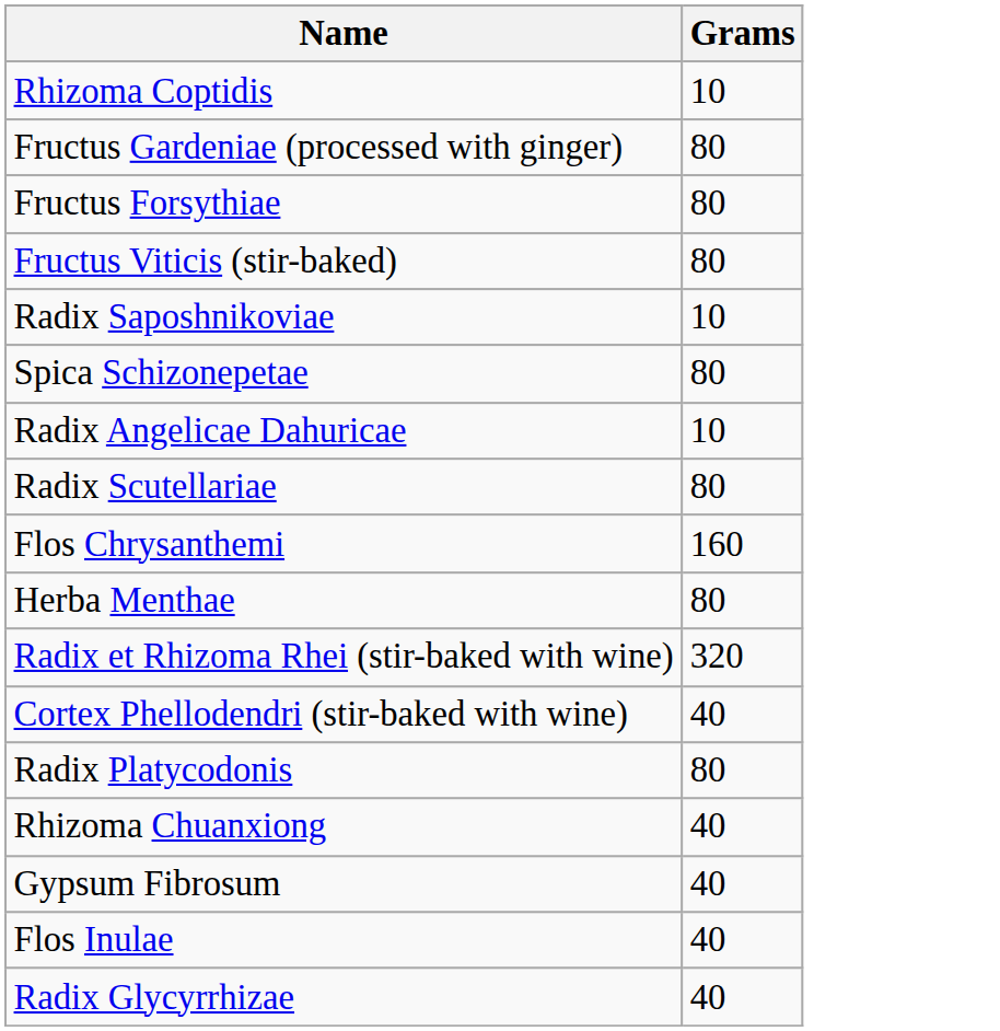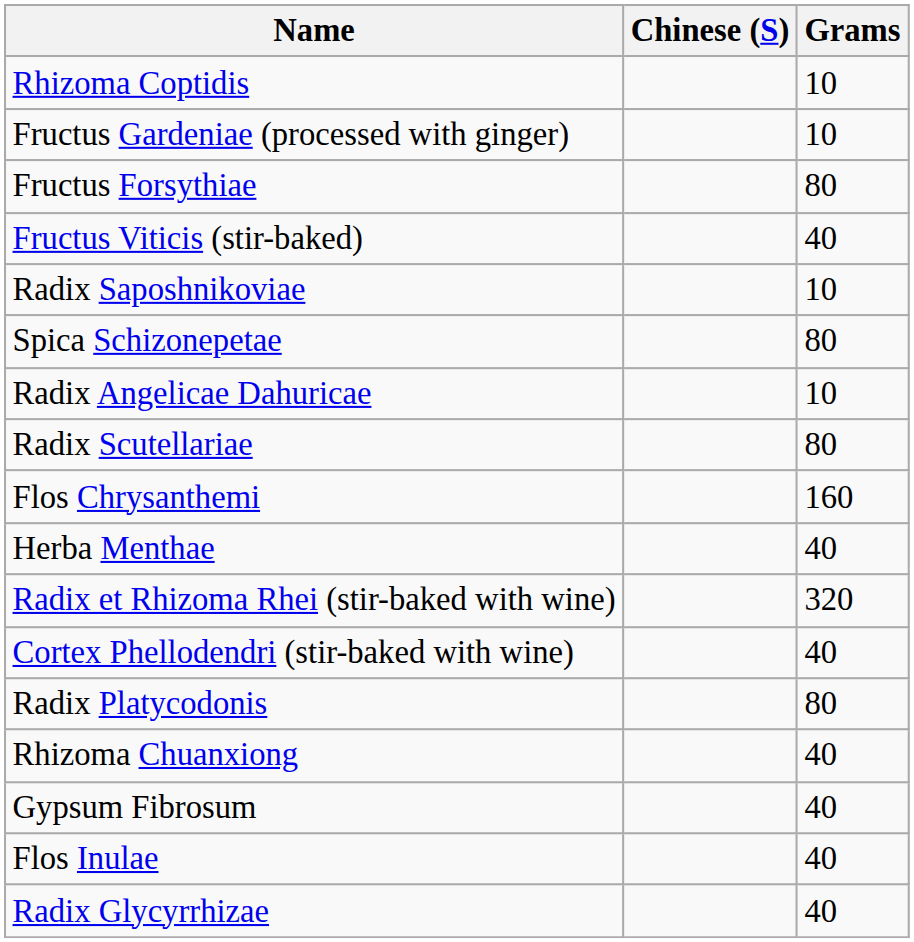 <table class="wikitable sortable">
 <tr>
 <th>Name</th>
+<th>Chinese (<a href='#'>S</a>)</th>
 <th>Grams</th>
 </tr>
 <tr>
 <td><a href='#'>Rhizoma Coptidis</a></td>
+<td></td>
 <td>10</td>
 </tr>
 <tr>
 <td>Fructus <a href='#'>Gardeniae</a> (processed with ginger)</td>
-<td>80</td>
+<td></td>
+<td>10</td>
 </tr>
 <tr>
 <td>Fructus <a href='#'>Forsythiae</a></td>
+<td></td>
 <td>80</td>
 </tr>
 <tr>
 <td><a href='#'>Fructus Viticis</a> (stir-baked)</td>
-<td>80</td>
+<td></td>
+<td>40</td>
 </tr>
 <tr>
 <td>Radix <a href='#'>Saposhnikoviae</a></td>
+<td></td>
 <td>10</td>
 </tr>
 <tr>
 <td>Spica <a href='#'>Schizonepetae</a></td>
+<td></td>
 <td>80</td>
 </tr>
 <tr>
 <td>Radix <a href='#'>Angelicae Dahuricae</a></td>
+<td></td>
 <td>10</td>
 </tr>
 <tr>
 <td>Radix <a href='#'>Scutellariae</a></td>
+<td></td>
 <td>80</td>
 </tr>
 <tr>
 <td>Flos <a href='#'>Chrysanthemi</a></td>
+<td></td>
 <td>160</td>
 </tr>
 <tr>
 <td>Herba <a href='#'>Menthae</a></td>
-<td>80</td>
+<td></td>
+<td>40</td>
 </tr>
 <tr>
 <td><a href='#'>Radix et Rhizoma Rhei</a> (stir-baked with wine)</td>
+<td></td>
 <td>320</td>
 </tr>
 <tr>
 <td><a href='#'>Cortex Phellodendri</a> (stir-baked with wine)</td>
+<td></td>
 <td>40</td>
 </tr>
 <tr>
 <td>Radix <a href='#'>Platycodonis</a></td>
+<td></td>
 <td>80</td>
 </tr>
 <tr>
 <td>Rhizoma <a href='#'>Chuanxiong</a></td>
+<td></td>
 <td>40</td>
 </tr>
 <tr>
 <td>Gypsum Fibrosum</td>
+<td></td>
 <td>40</td>
 </tr>
 <tr>
 <td>Flos <a href='#'>Inulae</a></td>
+<td></td>
 <td>40</td>
 </tr>
 <tr>
 <td><a href='#'>Radix Glycyrrhizae</a></td>
+<td></td>
 <td>40</td>
 </tr>
 </table>
